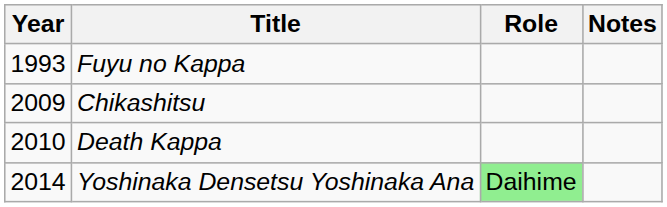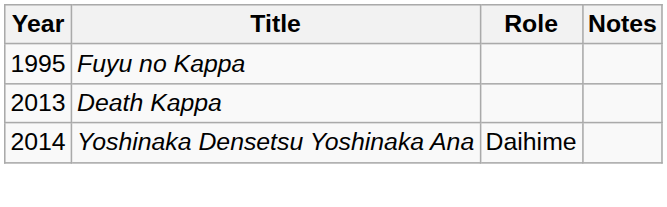 <table class="wikitable">
 <tr>
 <th>Year</th>
 <th>Title</th>
 <th>Role</th>
 <th>Notes</th>
 </tr>
 <tr>
-<td>1993</td>
+<td>1995</td>
 <td><em>Fuyu no Kappa</em></td>
 <td></td>
 <td></td>
 </tr>
 <tr>
-<td>2009</td>
-<td><em>Chikashitsu</em></td>
-<td></td>
-<td></td>
-</tr>
-<tr>
-<td>2010</td>
+<td>2013</td>
 <td><em>Death Kappa</em></td>
 <td></td>
 <td></td>
 </tr>
 <tr>
 <td>2014</td>
 <td><em>Yoshinaka Densetsu Yoshinaka Ana</em></td>
-<td style="background: lightgreen;">Daihime</td>
+<td>Daihime</td>
 <td></td>
 </tr>
 </table>
